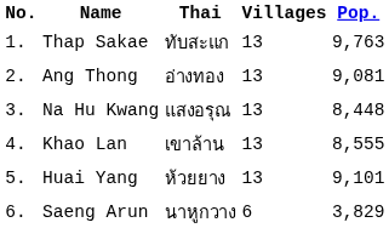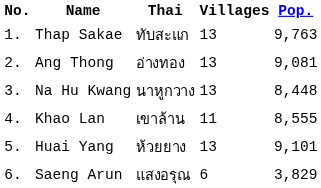 <table>
 <tr>
 <th>No.</th>
 <th>Name</th>
 <th>Thai</th>
 <th>Villages</th>
 <th><a href='#'>Pop.</a></th>
 </tr>
 <tr>
 <td>1.</td>
 <td>Thap Sakae</td>
 <td>ทับสะแก</td>
 <td>13</td>
 <td>9,763</td>
 </tr>
 <tr>
 <td>2.</td>
 <td>Ang Thong</td>
 <td>อ่างทอง</td>
 <td>13</td>
 <td>9,081</td>
 </tr>
 <tr>
 <td>3.</td>
 <td>Na Hu Kwang</td>
-<td>แสงอรุณ</td>
+<td>นาหูกวาง</td>
 <td>13</td>
 <td>8,448</td>
 </tr>
 <tr>
 <td>4.</td>
 <td>Khao Lan</td>
 <td>เขาล้าน</td>
-<td>13</td>
+<td>11</td>
 <td>8,555</td>
 </tr>
 <tr>
 <td>5.</td>
 <td>Huai Yang</td>
 <td>ห้วยยาง</td>
 <td>13</td>
 <td>9,101</td>
 </tr>
 <tr>
 <td>6.</td>
 <td>Saeng Arun</td>
-<td>นาหูกวาง</td>
+<td>แสงอรุณ</td>
 <td>6</td>
 <td>3,829</td>
 </tr>
 </table>
